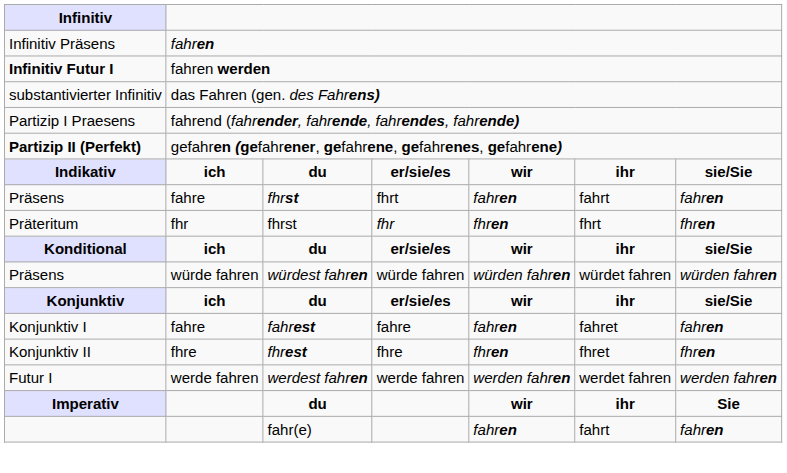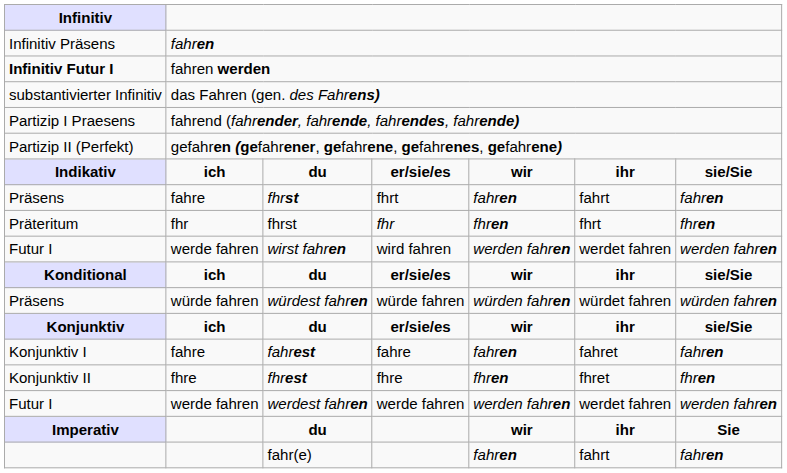 <table border="2" cellpadding="4" cellspacing="0" style="margin: 1em 1em 1em 0; background: #f9f9f9; border: 1px #aaa solid; border-collapse: collapse; font-size: 95%;">
 <tr>
 <th bgcolor="#E0E0FF">Infinitiv</th>
 <th colspan="6"></th>
 </tr>
 <tr>
 <td>Infinitiv Präsens</td>
 <td colspan="6"><em>fahr<strong>en<strong><em></td>
 </tr>
 <tr>
 <td><strong>Infinitiv Futur I</strong></td>
 <td colspan="6"></em>fahr</strong>en<strong> werden<em></td>
 </tr>
 <tr>
 <td>substantivierter Infinitiv</td>
 <td colspan="6"></em>das Fahr</strong>en</em></strong> (gen. <em>des Fahr<strong>ens<strong><em>)</td>
 </tr>
 <tr>
 <td>Partizip I Praesens</td>
 <td colspan="6"></em>fahr</strong>end</em></strong> (<em>fahr<strong>ender</strong>, fahr<strong>ende</strong>, fahr<strong>endes</strong>, fahr<strong>ende<strong><em>)</td>
 </tr>
 <tr>
-<td><strong>Partizip II (Perfekt)</strong></td>
+<td>Partizip II (Perfekt)</td>
 <td colspan="6"></em></strong>ge</strong>fahr<strong>en<strong><em> (</em></strong>ge</strong>fahr<strong>ener</strong>, <strong>ge</strong>fahr<strong>ene</strong>, <strong>ge</strong>fahr<strong>enes</strong>, <strong>ge</strong>fahr<strong>ene<strong><em>)</td>
 </tr>
 <tr>
 <th bgcolor="#E0E0FF">Indikativ</th>
 <th></em>ich<em></th>
 <th></em>du<em></th>
 <th></em>er/sie/es<em></th>
 <th></em>wir<em></th>
 <th></em>ihr<em></th>
 <th></em>sie/Sie<em></th>
 </tr>
 <tr>
 <td>Präsens</td>
 <td></em>fahr</strong>e</em></strong></td>
 <td><em>fhr<strong>st<strong><em></td>
 <td></em>fhr</strong>t</em></strong></td>
 <td><em>fahr<strong>en<strong><em></td>
 <td></em>fahr</strong>t</em></strong></td>
 <td><em>fahr<strong>en<strong><em></td>
 </tr>
 <tr>
 <td>Präteritum</td>
 <td></em>fhr<em></td>
 <td></em>fhr</strong>st</em></strong></td>
 <td><em>fhr</em></td>
 <td><em>fhr<strong>en<strong><em></td>
 <td></em>fhr</strong>t</em></strong></td>
 <td><em>fhr<strong>en<strong><em></td>
+</tr>
+<tr>
+<td>Futur I</td>
+<td></em>werde fahr</strong>en</em></strong></td>
+<td><em>wirst fahr<strong>en<strong><em></td>
+<td></em>wird fahr</strong>en</em></strong></td>
+<td><em>werden fahr<strong>en<strong><em></td>
+<td></em>werdet fahr</strong>en</em></strong></td>
+<td><em>werden fahr<strong>en<strong><em></td>
 </tr>
 <tr>
 <th bgcolor="#E0E0FF">Konditional</th>
 <th></em>ich<em></th>
 <th></em>du<em></th>
 <th></em>er/sie/es<em></th>
 <th></em>wir<em></th>
 <th></em>ihr<em></th>
 <th></em>sie/Sie<em></th>
 </tr>
 <tr>
 <td>Präsens</td>
 <td></em>würde fahr</strong>en</em></strong></td>
 <td><em>würdest fahr<strong>en<strong><em></td>
 <td></em>würde fahr</strong>en</em></strong></td>
 <td><em>würden fahr<strong>en<strong><em></td>
 <td></em>würdet fahr</strong>en</em></strong></td>
 <td><em>würden fahr<strong>en<strong><em></td>
 </tr>
 <tr>
 <th bgcolor="#E0E0FF">Konjunktiv</th>
 <th></em>ich<em></th>
 <th></em>du<em></th>
 <th></em>er/sie/es<em></th>
 <th></em>wir<em></th>
 <th></em>ihr<em></th>
 <th></em>sie/Sie<em></th>
 </tr>
 <tr>
 <td>Konjunktiv I</td>
 <td></em>fahr</strong>e</em></strong></td>
 <td><em>fahr<strong>est<strong><em></td>
 <td></em>fahr</strong>e</em></strong></td>
 <td><em>fahr<strong>en<strong><em></td>
 <td></em>fahr</strong>et</em></strong></td>
 <td><em>fahr<strong>en<strong><em></td>
 </tr>
 <tr>
 <td>Konjunktiv II</td>
 <td></em>fhr</strong>e</em></strong></td>
 <td><em>fhr<strong>est<strong><em></td>
 <td></em>fhr</strong>e</em></strong></td>
 <td><em>fhr<strong>en<strong><em></td>
 <td></em>fhr</strong>et</em></strong></td>
 <td><em>fhr<strong>en<strong><em></td>
 </tr>
 <tr>
 <td>Futur I</td>
 <td></em>werde fahr</strong>en</em></strong></td>
 <td><em>werdest fahr<strong>en<strong><em></td>
 <td></em>werde fahr</strong>en</em></strong></td>
 <td><em>werden fahr<strong>en<strong><em></td>
 <td></em>werdet fahr</strong>en</em></strong></td>
 <td><em>werden fahr<strong>en<strong><em></td>
 </tr>
 <tr>
 <th bgcolor="#E0E0FF">Imperativ</th>
 <th> </th>
 <th></em>du<em></th>
 <th> </th>
 <th></em>wir<em></th>
 <th></em>ihr<em></th>
 <th></em>Sie<em></th>
 </tr>
 <tr>
 <td> </td>
 <td> </td>
 <td></em>fahr</strong>(e)</em></strong></td>
 <td> </td>
 <td><em>fahr<strong>en<strong><em></td>
 <td></em>fahr</strong>t</em></strong></td>
 <td><em>fahr<strong>en<strong><em></td>
 </tr>
 </table>
